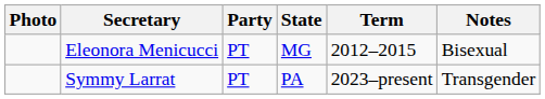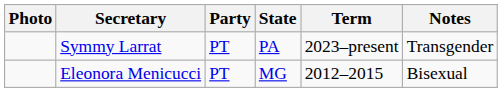 <table class="wikitable">
 <tr>
 <th>Photo</th>
 <th>Secretary</th>
 <th>Party</th>
 <th>State</th>
 <th>Term</th>
 <th>Notes</th>
 </tr>
 <tr>
 <td></td>
+<td><a href='#'>Symmy Larrat</a></td>
+<td><a href='#'>PT</a></td>
+<td><a href='#'>PA</a></td>
+<td>2023–present</td>
+<td>Transgender</td>
+</tr>
+<tr>
+<td></td>
 <td><a href='#'>Eleonora Menicucci</a></td>
 <td><a href='#'>PT</a></td>
 <td><a href='#'>MG</a></td>
 <td>2012–2015</td>
 <td>Bisexual</td>
 </tr>
-<tr>
-<td></td>
-<td><a href='#'>Symmy Larrat</a></td>
-<td><a href='#'>PT</a></td>
-<td><a href='#'>PA</a></td>
-<td>2023–present</td>
-<td>Transgender</td>
-</tr>
 </table>
